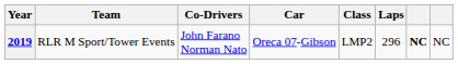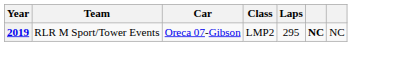 <table class="wikitable" style="text-align:center; font-size:90%">
 <tr>
 <th>Year</th>
 <th>Team</th>
-<th>Co-Drivers</th>
 <th>Car</th>
 <th>Class</th>
 <th>Laps</th>
 <th></th>
 <th></th>
 </tr>
 <tr>
 <th><a href='#'>2019</a></th>
 <td align="left" nowrap> RLR M Sport/Tower Events</td>
-<td align="left" nowrap> <a href='#'>John Farano</a><br> <a href='#'>Norman Nato</a></td>
 <td align="left" nowrap><a href='#'>Oreca 07</a>-<a href='#'>Gibson</a></td>
 <td>LMP2</td>
-<td>296</td>
+<td>295</td>
 <td><strong>NC</strong></td>
 <td>NC</td>
 </tr>
 </table>
